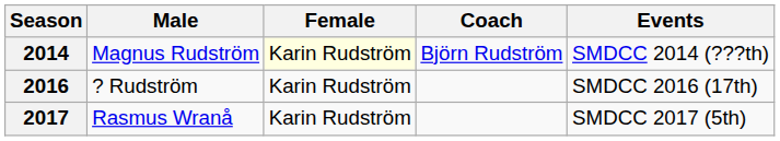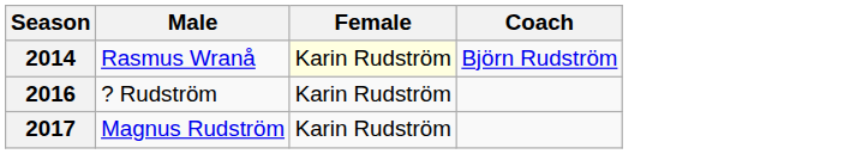 <table class="wikitable">
 <tr>
 <th scope="col">Season</th>
 <th scope="col">Male</th>
 <th scope="col">Female</th>
 <th scope="col">Coach</th>
-<th scope="col">Events</th>
 </tr>
 <tr>
 <th scope="row">2014</th>
-<td><a href='#'>Magnus Rudström</a></td>
+<td><a href='#'>Rasmus Wranå</a></td>
 <td style="background: lightyellow;">Karin Rudström</td>
 <td><a href='#'>Björn Rudström</a></td>
-<td><a href='#'>SMDCC</a> 2014 (???th)</td>
 </tr>
 <tr>
 <th scope="row">2016</th>
 <td>? Rudström</td>
 <td>Karin Rudström</td>
 <td></td>
-<td>SMDCC 2016 (17th)</td>
 </tr>
 <tr>
 <th scope="row">2017</th>
-<td><a href='#'>Rasmus Wranå</a></td>
+<td><a href='#'>Magnus Rudström</a></td>
 <td>Karin Rudström</td>
 <td></td>
-<td>SMDCC 2017 (5th)</td>
 </tr>
 </table>
